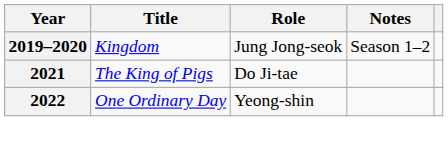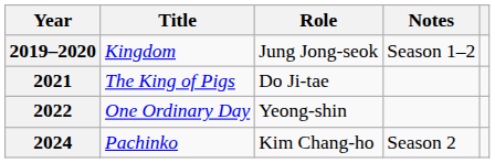 <table class="wikitable sortable plainrowheaders">
 <tr>
 <th scope="col">Year</th>
 <th scope="col">Title</th>
 <th scope="col">Role</th>
 <th>Notes</th>
 <th scope="col" class="unsortable"></th>
 </tr>
 <tr>
 <th scope="row">2019–2020</th>
 <td><em><a href='#'>Kingdom</a></em></td>
 <td>Jung Jong-seok</td>
 <td>Season 1–2</td>
 <td></td>
 </tr>
 <tr>
 <th scope="row">2021</th>
 <td><em><a href='#'>The King of Pigs</a></em></td>
 <td>Do Ji-tae</td>
 <td></td>
 <td></td>
 </tr>
 <tr>
 <th scope="row">2022</th>
 <td><em><a href='#'>One Ordinary Day</a></em></td>
 <td>Yeong-shin</td>
 <td></td>
 <td></td>
 </tr>
+<tr>
+<th scope="row">2024</th>
+<td><a href='#'><em>Pachinko</em></a></td>
+<td>Kim Chang-ho</td>
+<td>Season 2</td>
+<td></td>
+</tr>
 </table>
